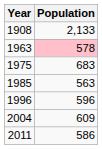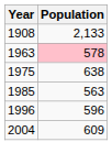 <table class="wikitable" style="line-height:1.1em;" style="line-height:1.1em;">
 <tr>
 <th>Year</th>
 <th>Population</th>
 </tr>
 <tr align="right">
 <td>1908</td>
 <td>2,133</td>
 </tr>
 <tr align="right">
 <td>1963</td>
 <td style="background: pink;">578</td>
 </tr>
 <tr align="right">
 <td>1975</td>
-<td>683</td>
+<td>638</td>
 </tr>
 <tr align="right">
 <td>1985</td>
 <td>563</td>
 </tr>
 <tr align="right">
 <td>1996</td>
 <td>596</td>
 </tr>
 <tr align="right">
 <td>2004</td>
 <td>609</td>
 </tr>
-<tr align="right">
-<td>2011</td>
-<td>586</td>
-</tr>
 </table>
